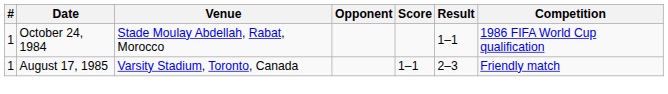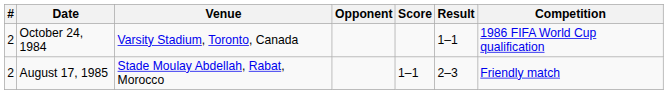 <table class="wikitable">
 <tr>
 <th>#</th>
 <th>Date</th>
 <th>Venue</th>
 <th>Opponent</th>
 <th>Score</th>
 <th>Result</th>
 <th>Competition</th>
 </tr>
 <tr>
-<td>1</td>
+<td>2</td>
 <td>October 24, 1984</td>
-<td><a href='#'>Stade Moulay Abdellah</a>, <a href='#'>Rabat</a>, Morocco</td>
+<td><a href='#'>Varsity Stadium</a>, <a href='#'>Toronto</a>, Canada</td>
 <td></td>
 <td></td>
 <td>1–1</td>
 <td><a href='#'>1986 FIFA World Cup qualification</a></td>
 </tr>
 <tr>
-<td>1</td>
+<td>2</td>
 <td>August 17, 1985</td>
-<td><a href='#'>Varsity Stadium</a>, <a href='#'>Toronto</a>, Canada</td>
+<td><a href='#'>Stade Moulay Abdellah</a>, <a href='#'>Rabat</a>, Morocco</td>
 <td></td>
 <td>1–1</td>
 <td>2–3</td>
 <td><a href='#'>Friendly match</a></td>
 </tr>
 </table>
